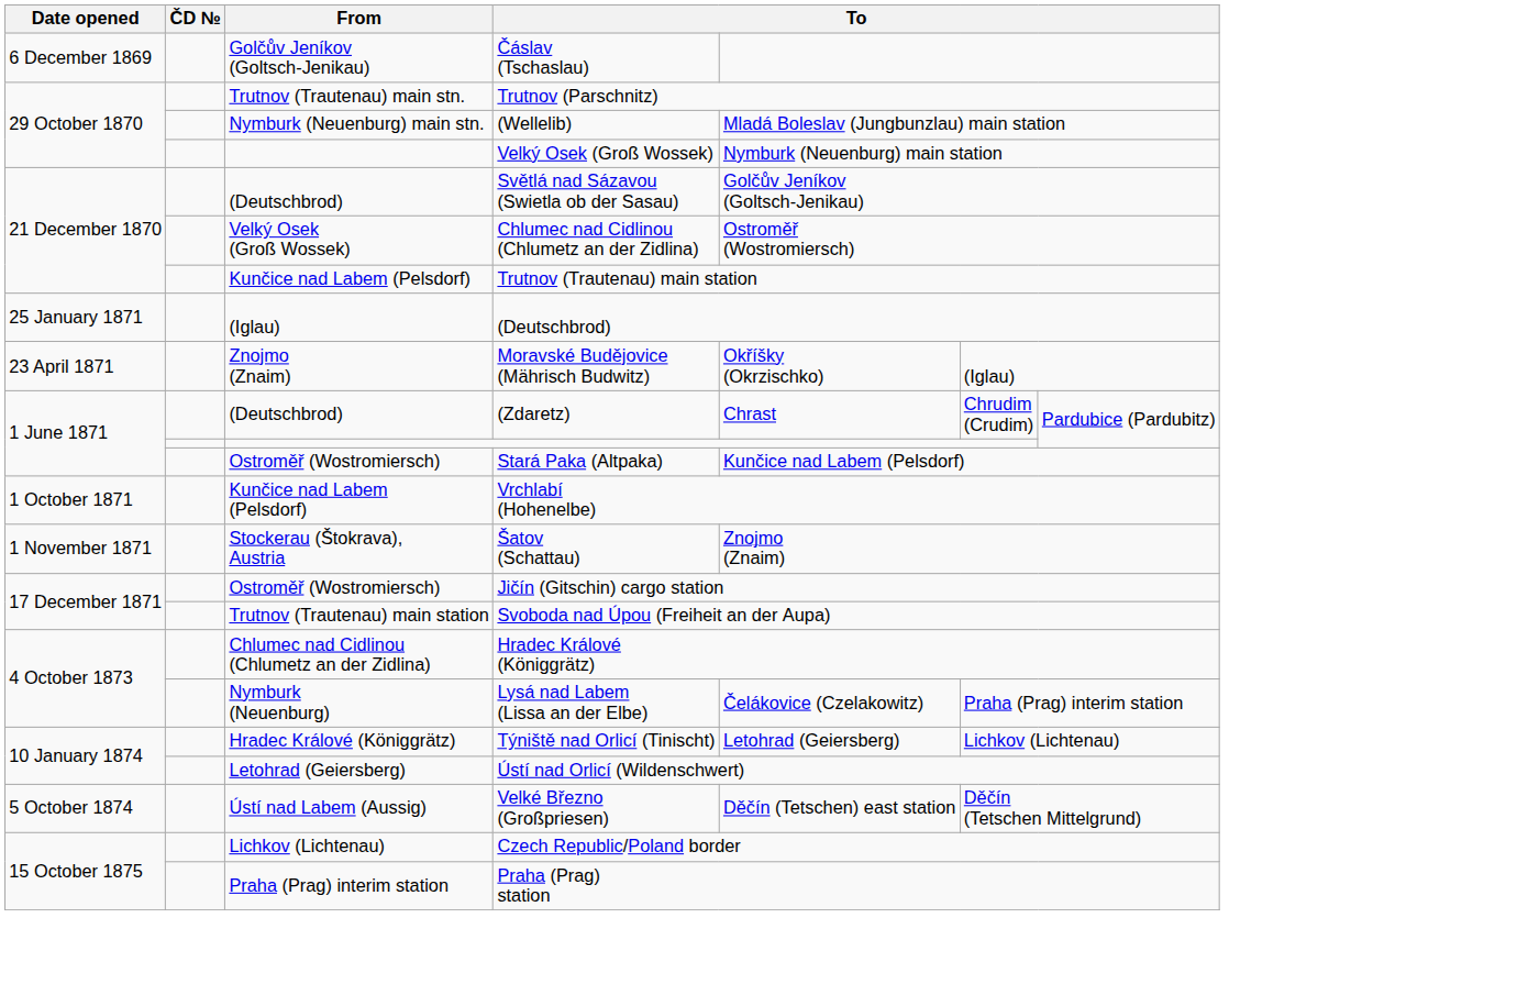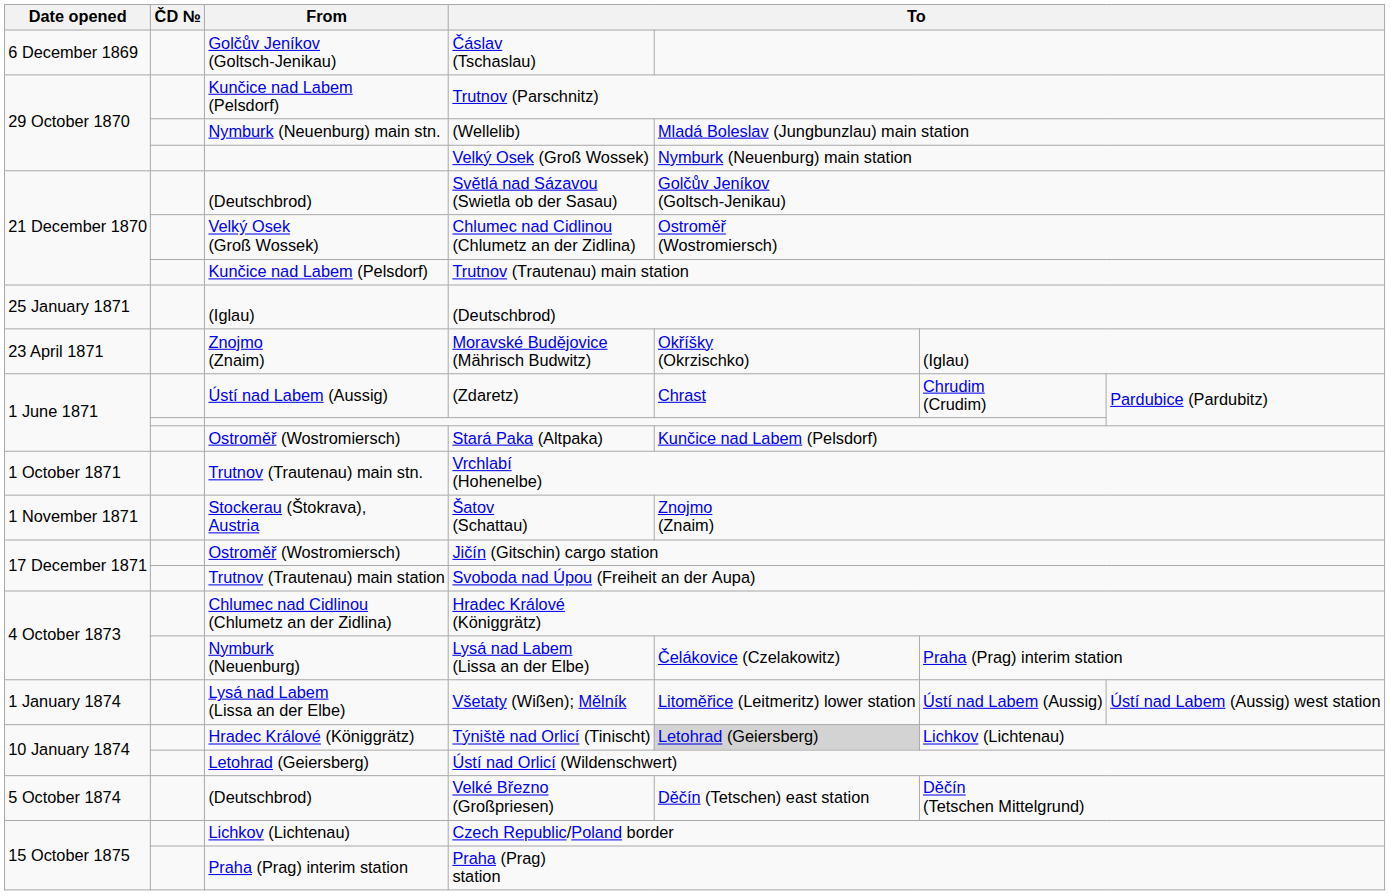 <table class="wikitable col1right">
 <tr>
 <th>Date opened</th>
 <th>ČD №</th>
 <th>From</th>
 <th colspan=4>To</th>
 </tr>
 <tr>
 <td>6 December 1869</td>
 <td></td>
 <td><a href='#'>Golčův Jeníkov</a><br>(Goltsch-Jenikau)</td>
 <td><a href='#'>Čáslav</a><br>(Tschaslau)</td>
 <td colspan=3></td>
 </tr>
 <tr>
 <td rowspan=3>29 October 1870</td>
 <td></td>
-<td><a href='#'>Trutnov</a> (Trautenau) main stn.</td>
+<td><a href='#'>Kunčice nad Labem</a><br>(Pelsdorf)</td>
 <td colspan=4><a href='#'>Trutnov</a>  (Parschnitz)</td>
 </tr>
 <tr>
 <td style="text-align: left;"></td>
 <td><a href='#'>Nymburk</a> (Neuenburg) main stn.</td>
 <td> (Wellelib)</td>
 <td colspan=3><a href='#'>Mladá Boleslav</a> (Jungbunzlau) main station</td>
 </tr>
 <tr>
 <td style="text-align: left;"></td>
 <td></td>
 <td><a href='#'>Velký&nbsp;Osek</a> (Groß Wossek)</td>
 <td colspan=3><a href='#'>Nymburk</a> (Neuenburg) main station</td>
 </tr>
 <tr>
 <td rowspan=3>21 December 1870</td>
 <td></td>
 <td><br>(Deutschbrod)</td>
 <td><a href='#'>Světlá nad Sázavou</a><br>(Swietla ob der Sasau)</td>
 <td colspan=3><a href='#'>Golčův Jeníkov</a><br>(Goltsch-Jenikau)</td>
 </tr>
 <tr>
 <td style="text-align: left;"><br></td>
 <td><a href='#'>Velký Osek</a><br>(Groß Wossek)</td>
 <td><a href='#'>Chlumec nad Cidlinou</a><br>(Chlumetz an der Zidlina)</td>
 <td colspan=3><a href='#'>Ostroměř</a><br>(Wostromiersch)</td>
 </tr>
 <tr>
 <td style="text-align: left;"></td>
 <td><a href='#'>Kunčice&nbsp;nad&nbsp;Labem</a> (Pelsdorf)</td>
 <td colspan=4><a href='#'>Trutnov</a> (Trautenau) main station</td>
 </tr>
 <tr>
 <td>25 January 1871</td>
 <td></td>
 <td><br>(Iglau)</td>
 <td colspan=4><br>(Deutschbrod)</td>
 </tr>
 <tr>
 <td>23 April 1871</td>
 <td></td>
 <td><a href='#'>Znojmo</a><br>(Znaim)</td>
 <td><a href='#'>Moravské Budějovice</a><br>(Mährisch Budwitz)</td>
 <td><a href='#'>Okříšky</a><br>(Okrzischko)</td>
 <td colspan=2><br>(Iglau)</td>
 </tr>
 <tr>
 <td rowspan=3>1 June 1871</td>
 <td></td>
-<td> (Deutschbrod)</td>
+<td><a href='#'>Ústí nad Labem</a> (Aussig) </td>
 <td> (Zdaretz)</td>
 <td><a href='#'>Chrast</a></td>
 <td><a href='#'>Chrudim</a><br>(Crudim)</td>
 <td rowspan=2><a href='#'>Pardubice</a> (Pardubitz) </td>
 </tr>
 <tr>
 <td style="text-align: left;"></td>
 <td colspan=4></td>
 </tr>
 <tr>
 <td style="text-align: left;"></td>
 <td><a href='#'>Ostroměř</a> (Wostromiersch)</td>
 <td><a href='#'>Stará&nbsp;Paka</a> (Altpaka)</td>
 <td colspan=3><a href='#'>Kunčice&nbsp;nad&nbsp;Labem</a> (Pelsdorf)</td>
 </tr>
 <tr>
 <td>1 October 1871</td>
 <td></td>
-<td><a href='#'>Kunčice nad Labem</a><br>(Pelsdorf)</td>
+<td><a href='#'>Trutnov</a> (Trautenau) main stn.</td>
 <td colspan=4><a href='#'>Vrchlabí</a><br>(Hohenelbe)</td>
 </tr>
 <tr>
 <td>1 November 1871</td>
 <td></td>
 <td><a href='#'>Stockerau</a> (Štokrava),<br><a href='#'>Austria</a></td>
 <td><a href='#'>Šatov</a><br>(Schattau)</td>
 <td colspan=3><a href='#'>Znojmo</a><br>(Znaim)</td>
 </tr>
 <tr>
 <td rowspan=2>17 December 1871</td>
 <td></td>
 <td><a href='#'>Ostroměř</a> (Wostromiersch)</td>
 <td colspan=4><a href='#'>Jičín</a> (Gitschin) cargo station</td>
 </tr>
 <tr>
 <td style="text-align: left;"></td>
 <td><a href='#'>Trutnov</a> (Trautenau) main station</td>
 <td colspan=4><a href='#'>Svoboda&nbsp;nad&nbsp;Úpou</a> (Freiheit an der Aupa)</td>
 </tr>
 <tr>
 <td rowspan=2>4 October 1873</td>
 <td></td>
 <td><a href='#'>Chlumec nad Cidlinou</a><br>(Chlumetz an der Zidlina)</td>
 <td colspan=4><a href='#'>Hradec Králové</a><br>(Königgrätz)</td>
 </tr>
 <tr>
 <td style="text-align: left;"></td>
 <td><a href='#'>Nymburk</a><br>(Neuenburg)</td>
 <td><a href='#'>Lysá nad Labem</a><br>(Lissa an der Elbe)</td>
 <td><a href='#'>Čelákovice</a> (Czelakowitz)</td>
 <td colspan=2><a href='#'>Praha</a> (Prag)  interim station</td>
 </tr>
 <tr>
+<td>1 January 1874</td>
+<td></td>
+<td><a href='#'>Lysá nad Labem</a><br>(Lissa an der Elbe)</td>
+<td><a href='#'>Všetaty</a> (Wißen); <a href='#'>Mělník</a></td>
+<td><a href='#'>Litoměřice</a> (Leitmeritz) lower station</td>
+<td><a href='#'>Ústí nad Labem</a> (Aussig) </td>
+<td><a href='#'>Ústí nad Labem</a> (Aussig) west station</td>
+</tr>
+<tr>
 <td rowspan=2>10 January 1874</td>
 <td></td>
 <td><a href='#'>Hradec Králové</a> (Königgrätz)</td>
 <td><a href='#'>Týniště&nbsp;nad&nbsp;Orlicí</a> (Tinischt)</td>
-<td><a href='#'>Letohrad</a> (Geiersberg)</td>
+<td style="background: lightgrey;"><a href='#'>Letohrad</a> (Geiersberg)</td>
 <td colspan=2><a href='#'>Lichkov</a> (Lichtenau)</td>
 </tr>
 <tr>
 <td style="text-align: left;"></td>
 <td><a href='#'>Letohrad</a> (Geiersberg)</td>
 <td colspan=4><a href='#'>Ústí&nbsp;nad&nbsp;Orlicí</a> (Wildenschwert)</td>
 </tr>
 <tr>
 <td>5 October 1874</td>
 <td></td>
-<td><a href='#'>Ústí nad Labem</a> (Aussig) </td>
+<td> (Deutschbrod)</td>
 <td><a href='#'>Velké Březno</a><br>(Großpriesen)</td>
 <td><a href='#'>Děčín</a> (Tetschen) east station</td>
 <td colspan=2><a href='#'>Děčín</a> <br>(Tetschen Mittelgrund)</td>
 </tr>
 <tr>
 <td rowspan=2>15 October 1875</td>
 <td></td>
 <td><a href='#'>Lichkov</a> (Lichtenau)</td>
 <td colspan=4><a href='#'>Czech Republic</a>/<a href='#'>Poland</a> border</td>
 </tr>
 <tr>
 <td style="text-align: left;"></td>
 <td><a href='#'>Praha</a> (Prag)  interim station</td>
 <td colspan=4><a href='#'>Praha</a> (Prag)<br> station</td>
 </tr>
 </table>
